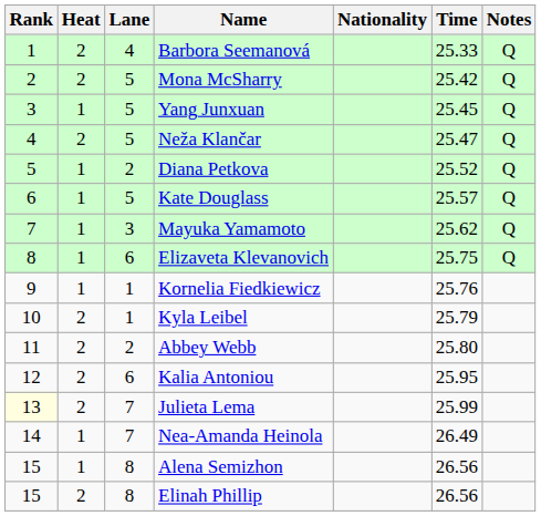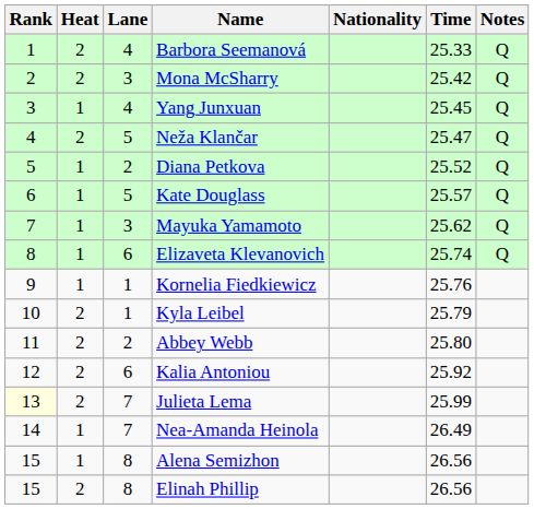 <table class="wikitable sortable" style="text-align:center">
 <tr>
 <th>Rank</th>
 <th>Heat</th>
 <th>Lane</th>
 <th>Name</th>
 <th>Nationality</th>
 <th>Time</th>
 <th>Notes</th>
 </tr>
 <tr bgcolor=ccffcc>
 <td>1</td>
 <td>2</td>
 <td>4</td>
 <td align=left><a href='#'>Barbora Seemanová</a></td>
 <td align=left></td>
 <td>25.33</td>
 <td>Q</td>
 </tr>
 <tr bgcolor=ccffcc>
 <td>2</td>
 <td>2</td>
-<td>5</td>
+<td>3</td>
 <td align=left><a href='#'>Mona McSharry</a></td>
 <td align=left></td>
 <td>25.42</td>
 <td>Q</td>
 </tr>
 <tr bgcolor=ccffcc>
 <td>3</td>
 <td>1</td>
-<td>5</td>
+<td>4</td>
 <td align=left><a href='#'>Yang Junxuan</a></td>
 <td align=left></td>
 <td>25.45</td>
 <td>Q</td>
 </tr>
 <tr bgcolor=ccffcc>
 <td>4</td>
 <td>2</td>
 <td>5</td>
 <td align=left><a href='#'>Neža Klančar</a></td>
 <td align=left></td>
 <td>25.47</td>
 <td>Q</td>
 </tr>
 <tr bgcolor=ccffcc>
 <td>5</td>
 <td>1</td>
 <td>2</td>
 <td align=left><a href='#'>Diana Petkova</a></td>
 <td align=left></td>
 <td>25.52</td>
 <td>Q</td>
 </tr>
 <tr bgcolor=ccffcc>
 <td>6</td>
 <td>1</td>
 <td>5</td>
 <td align=left><a href='#'>Kate Douglass</a></td>
 <td align=left></td>
 <td>25.57</td>
 <td>Q</td>
 </tr>
 <tr bgcolor=ccffcc>
 <td>7</td>
 <td>1</td>
 <td>3</td>
 <td align=left><a href='#'>Mayuka Yamamoto</a></td>
 <td align=left></td>
 <td>25.62</td>
 <td>Q</td>
 </tr>
 <tr bgcolor=ccffcc>
 <td>8</td>
 <td>1</td>
 <td>6</td>
 <td align=left><a href='#'>Elizaveta Klevanovich</a></td>
 <td align=left></td>
-<td>25.75</td>
+<td>25.74</td>
 <td>Q</td>
 </tr>
 <tr>
 <td>9</td>
 <td>1</td>
 <td>1</td>
 <td align=left><a href='#'>Kornelia Fiedkiewicz</a></td>
 <td align=left></td>
 <td>25.76</td>
 <td></td>
 </tr>
 <tr>
 <td>10</td>
 <td>2</td>
 <td>1</td>
 <td align=left><a href='#'>Kyla Leibel</a></td>
 <td align=left></td>
 <td>25.79</td>
 <td></td>
 </tr>
 <tr>
 <td>11</td>
 <td>2</td>
 <td>2</td>
 <td align=left><a href='#'>Abbey Webb</a></td>
 <td align=left></td>
 <td>25.80</td>
 <td></td>
 </tr>
 <tr>
 <td>12</td>
 <td>2</td>
 <td>6</td>
 <td align=left><a href='#'>Kalia Antoniou</a></td>
 <td align=left></td>
-<td>25.95</td>
+<td>25.92</td>
 <td></td>
 </tr>
 <tr>
 <td style="background: lightyellow;">13</td>
 <td>2</td>
 <td>7</td>
 <td align=left><a href='#'>Julieta Lema</a></td>
 <td align=left></td>
 <td>25.99</td>
 <td></td>
 </tr>
 <tr>
 <td>14</td>
 <td>1</td>
 <td>7</td>
 <td align=left><a href='#'>Nea-Amanda Heinola</a></td>
 <td align=left></td>
 <td>26.49</td>
 <td></td>
 </tr>
 <tr>
 <td>15</td>
 <td>1</td>
 <td>8</td>
 <td align=left><a href='#'>Alena Semizhon</a></td>
 <td align=left></td>
 <td>26.56</td>
 <td></td>
 </tr>
 <tr>
 <td>15</td>
 <td>2</td>
 <td>8</td>
 <td align=left><a href='#'>Elinah Phillip</a></td>
 <td align=left></td>
 <td>26.56</td>
 <td></td>
 </tr>
 </table>
